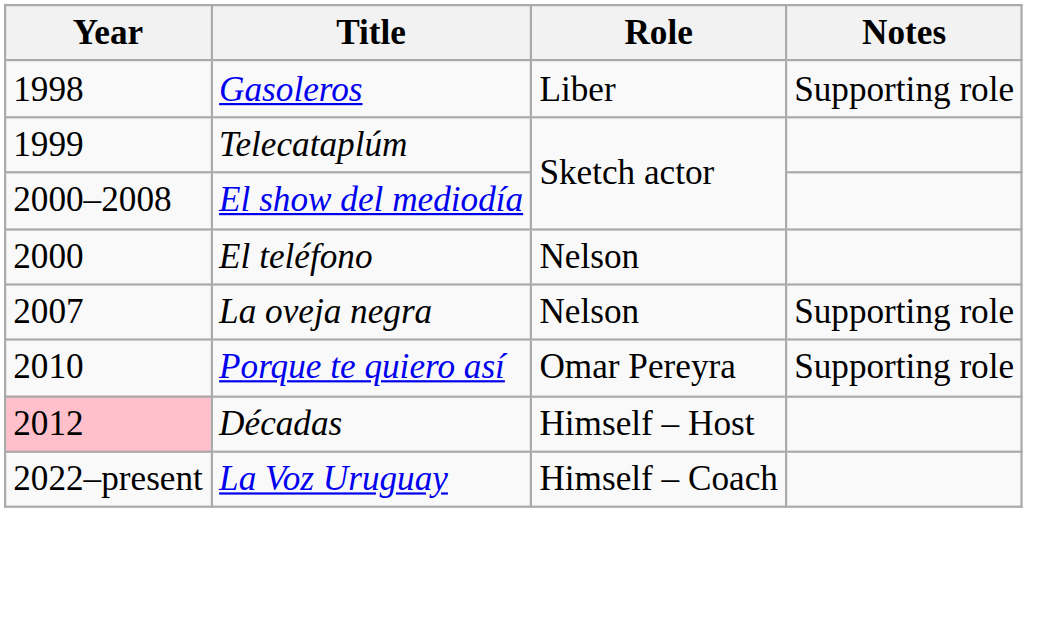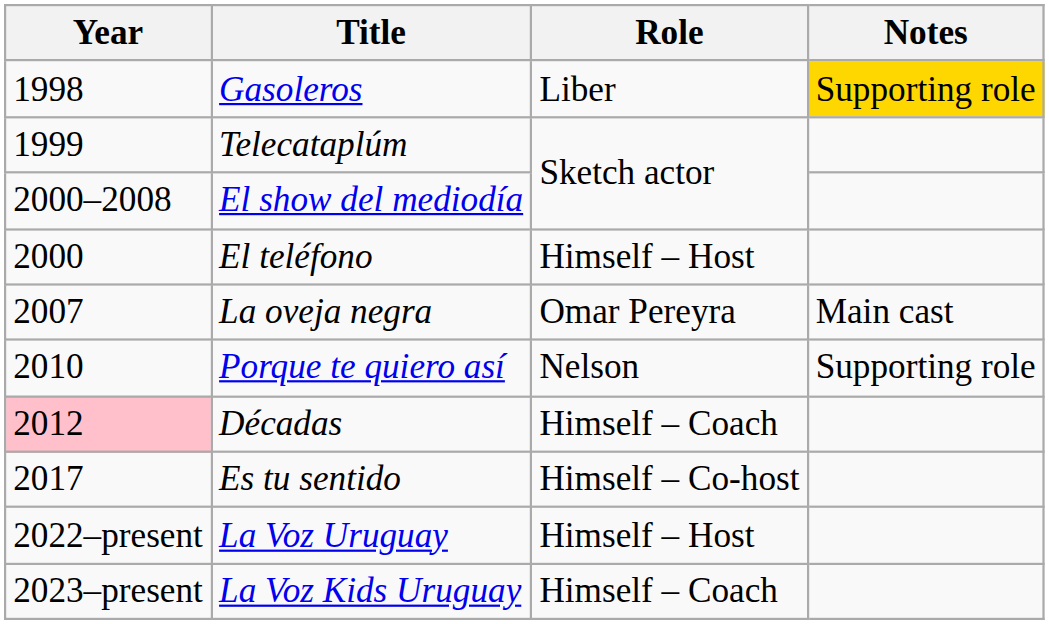 <table class="wikitable sortable">
 <tr>
 <th>Year</th>
 <th>Title</th>
 <th>Role</th>
 <th>Notes</th>
 </tr>
 <tr>
 <td>1998</td>
 <td><em><a href='#'>Gasoleros</a></em></td>
 <td>Liber</td>
-<td>Supporting role</td>
+<td style="background: gold;">Supporting role</td>
 </tr>
 <tr>
 <td>1999</td>
 <td><em>Telecataplúm</em></td>
 <td rowspan="2">Sketch actor</td>
 <td></td>
 </tr>
 <tr>
 <td>2000–2008</td>
 <td><em><a href='#'>El show del mediodía</a></em></td>
 <td></td>
 </tr>
 <tr>
 <td>2000</td>
 <td><em>El teléfono</em></td>
-<td>Nelson</td>
+<td>Himself – Host</td>
 <td></td>
 </tr>
 <tr>
 <td>2007</td>
 <td><em>La oveja negra</em></td>
-<td>Nelson</td>
-<td>Supporting role</td>
+<td>Omar Pereyra</td>
+<td>Main cast</td>
 </tr>
 <tr>
 <td>2010</td>
 <td><em><a href='#'>Porque te quiero así</a></em></td>
-<td>Omar Pereyra</td>
+<td>Nelson</td>
 <td>Supporting role</td>
 </tr>
 <tr>
 <td style="background: pink;">2012</td>
 <td><em>Décadas</em></td>
-<td>Himself – Host</td>
+<td>Himself – Coach</td>
+<td></td>
+</tr>
+<tr>
+<td>2017</td>
+<td><em>Es tu sentido</em></td>
+<td>Himself – Co-host</td>
 <td></td>
 </tr>
 <tr>
 <td>2022–present</td>
 <td><em><a href='#'>La Voz Uruguay</a></em></td>
+<td>Himself – Host</td>
+<td></td>
+</tr>
+<tr>
+<td>2023–present</td>
+<td><em><a href='#'>La Voz Kids Uruguay</a></em></td>
 <td>Himself – Coach</td>
 <td></td>
 </tr>
 </table>
